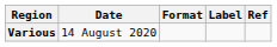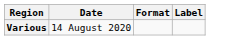 <table class="wikitable plainrowheaders">
 <tr>
 <th scope="col">Region</th>
 <th scope="col">Date</th>
 <th scope="col">Format</th>
 <th scope="col">Label</th>
-<th scope="col">Ref</th>
 </tr>
 <tr>
 <th scope="row">Various</th>
 <td>14 August 2020</td>
 <td></td>
 <td></td>
-<td></td>
 </tr>
 </table>
